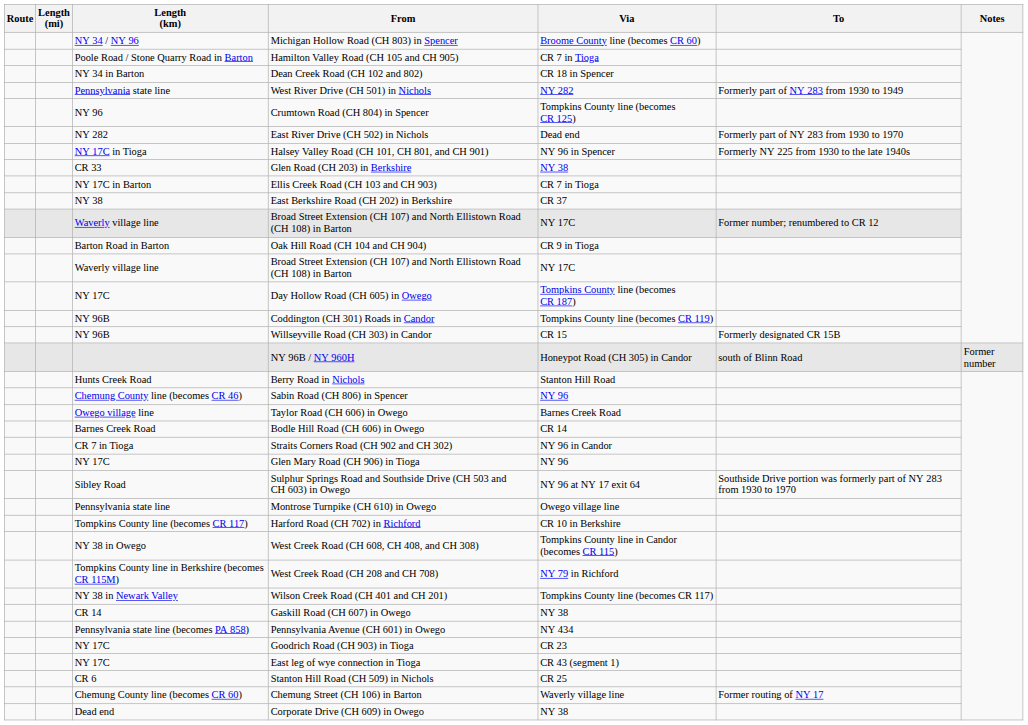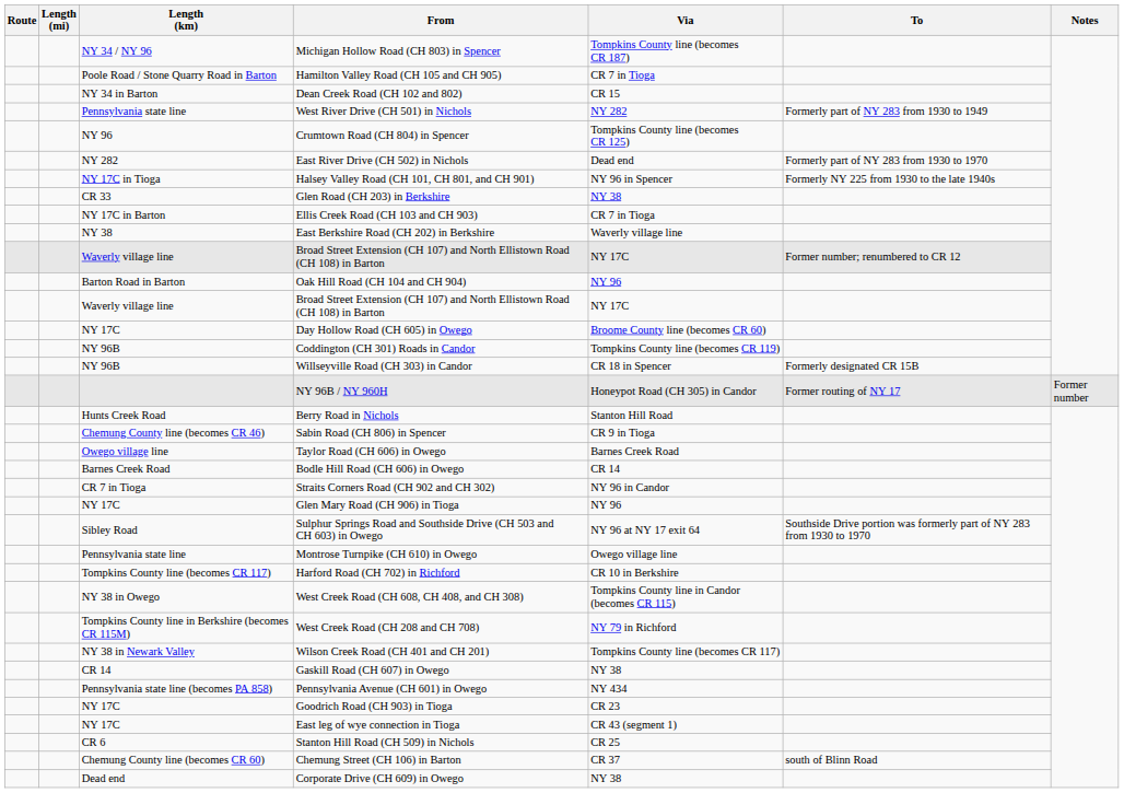 <table class="wikitable sortable">
 <tr>
 <th>Route</th>
 <th>Length<br>(mi)</th>
 <th>Length<br>(km)</th>
 <th class="unsortable">From</th>
 <th class="unsortable">Via</th>
 <th class="unsortable">To</th>
 <th class="unsortable">Notes</th>
 </tr>
 <tr>
 <td id="1"></td>
 <td></td>
 <td><a href='#'>NY&nbsp;34</a> / <a href='#'>NY&nbsp;96</a></td>
 <td>Michigan Hollow Road (CH 803) in <a href='#'>Spencer</a></td>
-<td><a href='#'>Broome County</a> line (becomes <a href='#'>CR 60</a>)</td>
+<td><a href='#'>Tompkins County</a> line (becomes <a href='#'>CR 187</a>)</td>
 <td></td>
 </tr>
 <tr>
 <td id="2"></td>
 <td></td>
 <td>Poole Road / Stone Quarry Road in <a href='#'>Barton</a></td>
 <td>Hamilton Valley Road (CH 105 and CH 905)</td>
 <td>CR 7 in <a href='#'>Tioga</a></td>
 <td></td>
 </tr>
 <tr>
 <td id="3"></td>
 <td></td>
 <td>NY 34 in Barton</td>
 <td>Dean Creek Road (CH 102 and 802)</td>
-<td>CR 18 in Spencer</td>
+<td>CR 15</td>
 <td></td>
 </tr>
 <tr>
 <td id="4"></td>
 <td></td>
 <td><a href='#'>Pennsylvania</a> state line</td>
 <td>West River Drive (CH 501) in <a href='#'>Nichols</a></td>
 <td><a href='#'>NY&nbsp;282</a></td>
 <td>Formerly part of <a href='#'>NY 283</a> from 1930 to 1949</td>
 </tr>
 <tr>
 <td id="5"></td>
 <td></td>
 <td>NY 96</td>
 <td>Crumtown Road (CH 804) in Spencer</td>
 <td>Tompkins County line (becomes <a href='#'>CR 125</a>)</td>
 <td></td>
 </tr>
 <tr>
 <td id="6"></td>
 <td></td>
 <td>NY 282</td>
 <td>East River Drive (CH 502) in Nichols</td>
 <td>Dead end</td>
 <td>Formerly part of NY 283 from 1930 to 1970</td>
 </tr>
 <tr>
 <td id="7"></td>
 <td></td>
 <td><a href='#'>NY&nbsp;17C</a> in Tioga</td>
 <td>Halsey Valley Road (CH 101, CH 801, and CH 901)</td>
 <td>NY 96 in Spencer</td>
 <td>Formerly NY 225 from 1930 to the late 1940s</td>
 </tr>
 <tr>
 <td id="8"></td>
 <td></td>
 <td>CR 33</td>
 <td>Glen Road (CH 203) in <a href='#'>Berkshire</a></td>
 <td><a href='#'>NY&nbsp;38</a></td>
 <td></td>
 </tr>
 <tr>
 <td id="9"></td>
 <td></td>
 <td>NY 17C in Barton</td>
 <td>Ellis Creek Road (CH 103 and CH 903)</td>
 <td>CR 7 in Tioga</td>
 <td></td>
 </tr>
 <tr>
 <td id="10-1"></td>
 <td></td>
 <td>NY 38</td>
 <td>East Berkshire Road (CH 202) in Berkshire</td>
-<td>CR 37</td>
+<td>Waverly village line</td>
 <td></td>
 </tr>
 <tr bgcolor="#e7e7e7">
 <td id="10-2"></td>
 <td></td>
 <td><a href='#'>Waverly</a> village line</td>
 <td>Broad Street Extension (CH 107) and North Ellistown Road (CH 108) in Barton</td>
 <td>NY 17C</td>
 <td>Former number; renumbered to CR 12</td>
 </tr>
 <tr>
 <td id="11"></td>
 <td></td>
 <td>Barton Road in Barton</td>
 <td>Oak Hill Road (CH 104 and CH 904)</td>
-<td>CR 9 in Tioga</td>
+<td><a href='#'>NY&nbsp;96</a></td>
 <td></td>
 </tr>
 <tr>
 <td id="12"></td>
 <td></td>
 <td>Waverly village line</td>
 <td>Broad Street Extension (CH 107) and North Ellistown Road (CH 108) in Barton</td>
 <td>NY 17C</td>
 <td></td>
 </tr>
 <tr>
 <td id="14"></td>
 <td></td>
 <td>NY 17C</td>
 <td>Day Hollow Road (CH 605) in <a href='#'>Owego</a></td>
-<td><a href='#'>Tompkins County</a> line (becomes <a href='#'>CR 187</a>)</td>
+<td><a href='#'>Broome County</a> line (becomes <a href='#'>CR 60</a>)</td>
 <td></td>
 </tr>
 <tr>
 <td id="15"></td>
 <td></td>
 <td>NY 96B</td>
 <td>Coddington (CH 301) Roads in <a href='#'>Candor</a></td>
 <td>Tompkins County line (becomes <a href='#'>CR 119</a>)</td>
 <td></td>
 </tr>
 <tr>
 <td id="16"></td>
 <td></td>
 <td>NY 96B</td>
 <td>Willseyville Road (CH 303) in Candor</td>
-<td>CR 15</td>
+<td>CR 18 in Spencer</td>
 <td>Formerly designated CR 15B</td>
 </tr>
 <tr bgcolor="#e7e7e7">
 <td id="17"></td>
 <td></td>
 <td></td>
 <td>NY 96B / <a href='#'>NY&nbsp;960H</a></td>
 <td>Honeypot Road (CH 305) in Candor</td>
-<td> south of Blinn Road</td>
+<td>Former routing of <a href='#'>NY&nbsp;17</a></td>
 <td>Former number</td>
 </tr>
 <tr>
 <td id="17"></td>
 <td></td>
 <td>Hunts Creek Road</td>
 <td>Berry Road in <a href='#'>Nichols</a></td>
 <td>Stanton Hill Road</td>
 <td></td>
 </tr>
 <tr>
 <td id="18"></td>
 <td></td>
 <td><a href='#'>Chemung County</a> line (becomes <a href='#'>CR 46</a>)</td>
 <td>Sabin Road (CH 806) in Spencer</td>
-<td><a href='#'>NY&nbsp;96</a></td>
+<td>CR 9 in Tioga</td>
 <td></td>
 </tr>
 <tr>
 <td id="19"></td>
 <td></td>
 <td><a href='#'>Owego village</a> line</td>
 <td>Taylor Road (CH 606) in Owego</td>
 <td>Barnes Creek Road</td>
 <td></td>
 </tr>
 <tr>
 <td id="20"></td>
 <td></td>
 <td>Barnes Creek Road</td>
 <td>Bodle Hill Road (CH 606) in Owego</td>
 <td>CR 14</td>
 <td></td>
 </tr>
 <tr>
 <td id="21"></td>
 <td></td>
 <td>CR 7 in Tioga</td>
 <td>Straits Corners Road (CH 902 and CH 302)</td>
 <td>NY 96 in Candor</td>
 <td></td>
 </tr>
 <tr>
 <td id="23"></td>
 <td></td>
 <td>NY 17C</td>
 <td>Glen Mary Road (CH 906) in Tioga</td>
 <td>NY 96</td>
 <td></td>
 </tr>
 <tr>
 <td id="25"></td>
 <td></td>
 <td>Sibley Road</td>
 <td>Sulphur Springs Road and Southside Drive (CH 503 and CH 603) in Owego</td>
 <td>NY 96 at NY 17 exit 64</td>
 <td>Southside Drive portion was formerly part of NY 283 from 1930 to 1970</td>
 </tr>
 <tr>
 <td id="27"></td>
 <td></td>
 <td>Pennsylvania state line</td>
 <td>Montrose Turnpike (CH 610) in Owego</td>
 <td>Owego village line</td>
 <td></td>
 </tr>
 <tr>
 <td id="29"></td>
 <td></td>
 <td>Tompkins County line (becomes <a href='#'>CR 117</a>)</td>
 <td>Harford Road (CH 702) in <a href='#'>Richford</a></td>
 <td>CR 10 in Berkshire</td>
 <td></td>
 </tr>
 <tr>
 <td id="33-1"></td>
 <td></td>
 <td>NY 38 in Owego</td>
 <td>West Creek Road (CH 608, CH 408, and CH 308)</td>
 <td>Tompkins County line in Candor (becomes <a href='#'>CR 115</a>)</td>
 <td></td>
 </tr>
 <tr>
 <td id="33-2"></td>
 <td></td>
 <td>Tompkins County line in Berkshire (becomes <a href='#'>CR 115M</a>)</td>
 <td>West Creek Road (CH 208 and CH 708)</td>
 <td><a href='#'>NY&nbsp;79</a> in Richford</td>
 <td></td>
 </tr>
 <tr>
 <td id="37"></td>
 <td></td>
 <td>NY 38 in <a href='#'>Newark Valley</a></td>
 <td>Wilson Creek Road (CH 401 and CH 201)</td>
 <td>Tompkins County line (becomes CR 117)</td>
 <td></td>
 </tr>
 <tr>
 <td id="39"></td>
 <td></td>
 <td>CR 14</td>
 <td>Gaskill Road (CH 607) in Owego</td>
 <td>NY 38</td>
 <td></td>
 </tr>
 <tr>
 <td id="41"></td>
 <td></td>
 <td>Pennsylvania state line (becomes <a href='#'>PA&nbsp;858</a>)</td>
 <td>Pennsylvania Avenue (CH 601) in Owego</td>
 <td>NY 434</td>
 <td></td>
 </tr>
 <tr>
 <td id="43-1"></td>
 <td></td>
 <td>NY 17C</td>
 <td>Goodrich Road (CH 903) in Tioga</td>
 <td>CR 23</td>
 <td></td>
 </tr>
 <tr>
 <td id="43-2"></td>
 <td></td>
 <td>NY 17C</td>
 <td>East leg of wye connection in Tioga</td>
 <td>CR 43 (segment 1)</td>
 <td></td>
 </tr>
 <tr>
 <td id="54"></td>
 <td></td>
 <td>CR 6</td>
 <td>Stanton Hill Road (CH 509) in Nichols</td>
 <td>CR 25</td>
 <td></td>
 </tr>
 <tr>
 <td id="60"></td>
 <td></td>
 <td>Chemung County line (becomes <a href='#'>CR 60</a>)</td>
 <td>Chemung Street (CH 106) in Barton</td>
-<td>Waverly village line</td>
-<td>Former routing of <a href='#'>NY&nbsp;17</a></td>
+<td>CR 37</td>
+<td> south of Blinn Road</td>
 </tr>
 <tr>
 <td id="65"></td>
 <td></td>
 <td>Dead end</td>
 <td>Corporate Drive (CH 609) in Owego</td>
 <td>NY 38</td>
 <td></td>
 </tr>
 </table>
